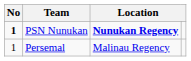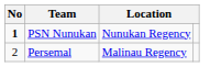 <table class="wikitable sortable" style="font-size:100%;">
 <tr>
 <th>No</th>
 <th>Team</th>
 <th colspan="2">Location</th>
 </tr>
 <tr>
 <td align="center"><strong>1</strong></td>
 <td><a href='#'>PSN Nunukan</a></td>
-<td><strong><a href='#'>Nunukan Regency</a></strong></td>
+<td><a href='#'>Nunukan Regency</a></td>
 <td></td>
 </tr>
 <tr>
-<td align="center">1</td>
+<td align="center">2</td>
 <td><a href='#'>Persemal</a></td>
 <td><a href='#'>Malinau Regency</a></td>
 <td></td>
 </tr>
 </table>
